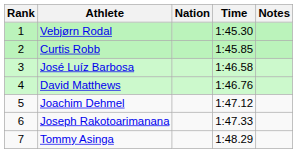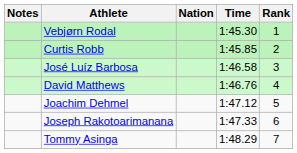 <table class="wikitable sortable" style="text-align:center">
 <tr>
-<th>Rank</th>
+<th>Notes</th>
 <th>Athlete</th>
 <th>Nation</th>
 <th>Time</th>
-<th>Notes</th>
+<th>Rank</th>
 </tr>
 <tr bgcolor=bbf3bb>
-<td>1</td>
+<td></td>
 <td align=left><a href='#'>Vebjørn Rodal</a></td>
 <td align=left></td>
 <td>1:45.30</td>
-<td></td>
+<td>1</td>
 </tr>
 <tr bgcolor=bbf3bb>
-<td>2</td>
+<td></td>
 <td align=left><a href='#'>Curtis Robb</a></td>
 <td align=left></td>
 <td>1:45.85</td>
-<td></td>
+<td>2</td>
 </tr>
 <tr bgcolor=ccf9cc>
-<td>3</td>
+<td></td>
 <td align=left><a href='#'>José Luíz Barbosa</a></td>
 <td align=left></td>
 <td>1:46.58</td>
-<td></td>
+<td>3</td>
 </tr>
 <tr bgcolor=ccf9cc>
-<td>4</td>
+<td></td>
 <td align=left><a href='#'>David Matthews</a></td>
 <td align=left></td>
 <td>1:46.76</td>
-<td></td>
+<td>4</td>
 </tr>
 <tr>
-<td>5</td>
+<td></td>
 <td align=left><a href='#'>Joachim Dehmel</a></td>
 <td align=left></td>
 <td>1:47.12</td>
-<td></td>
+<td>5</td>
 </tr>
 <tr>
-<td>6</td>
+<td></td>
 <td align=left><a href='#'>Joseph Rakotoarimanana</a></td>
 <td align=left></td>
 <td>1:47.33</td>
-<td></td>
+<td>6</td>
 </tr>
 <tr>
-<td>7</td>
+<td></td>
 <td align=left><a href='#'>Tommy Asinga</a></td>
 <td align=left></td>
 <td>1:48.29</td>
-<td></td>
+<td>7</td>
 </tr>
 </table>
